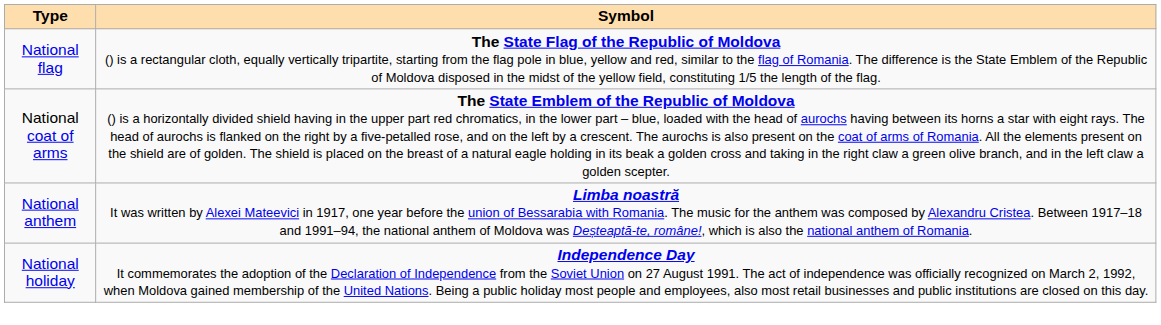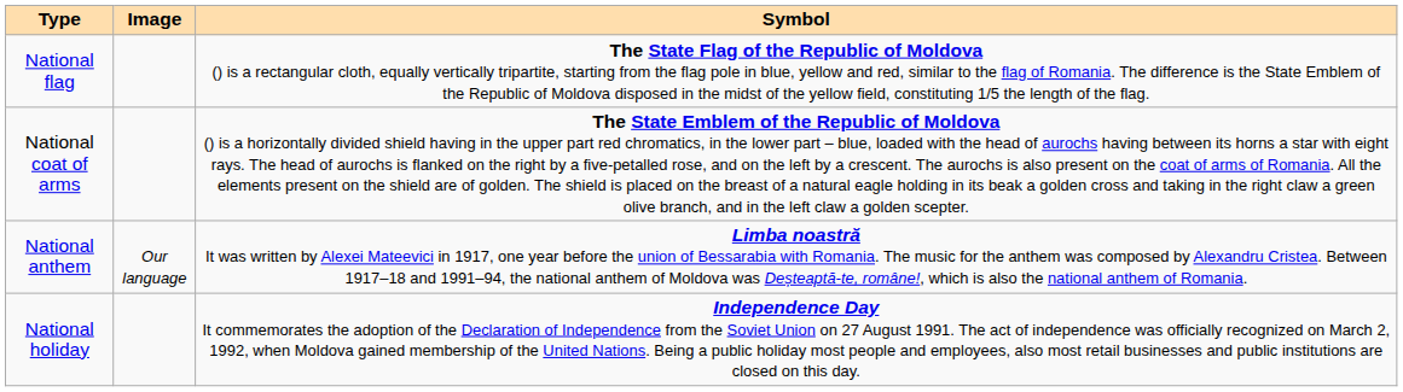 <table class="wikitable" style="text-align:center;width:94%;">
 <tr>
 <th style=background:#FFDEAD;>Type</th>
+<th style=background:#FFDEAD;>Image</th>
 <th style=background:#FFDEAD;>Symbol</th>
 </tr>
 <tr>
 <td><a href='#'>National flag</a></td>
+<td></td>
 <td><strong>The <a href='#'>State Flag of the Republic of Moldova</a></strong><br><small> () is a rectangular cloth, equally vertically tripartite, starting from the flag pole in blue, yellow and red, similar to the <a href='#'>flag of Romania</a>. The difference is the State Emblem of the Republic of Moldova disposed in the midst of the yellow field, constituting 1/5 the length of the flag.</small></td>
 </tr>
 <tr>
 <td>National <a href='#'>coat of arms</a></td>
+<td></td>
 <td><strong>The <a href='#'>State Emblem of the Republic of Moldova</a></strong><br><small> () is a horizontally divided shield having in the upper part red chromatics, in the lower part – blue, loaded with the head of <a href='#'>aurochs</a> having between its horns a star with eight rays. The head of aurochs is flanked on the right by a five-petalled rose, and on the left by a crescent. The aurochs is also present on the <a href='#'>coat of arms of Romania</a>. All the elements present on the shield are of golden. The shield is placed on the breast of a natural eagle holding in its beak a golden cross and taking in the right claw a green olive branch, and in the left claw a golden scepter.</small></td>
 </tr>
 <tr>
 <td><a href='#'>National anthem</a></td>
+<td><span><small><br><em>Our language</em></small></span><br></td>
 <td><strong><em><a href='#'>Limba noastră</a></em></strong><br><small>It was written by <a href='#'>Alexei Mateevici</a> in 1917, one year before the <a href='#'>union of Bessarabia with Romania</a>. The music for the anthem was composed by <a href='#'>Alexandru Cristea</a>. Between 1917–18 and 1991–94, the national anthem of Moldova was <em><a href='#'>Deșteaptă-te, române!</a></em>, which is also the <a href='#'>national anthem of Romania</a>.</small></td>
 </tr>
 <tr>
 <td><a href='#'>National holiday</a></td>
+<td></td>
 <td><strong><em><a href='#'>Independence Day</a></em></strong><br><small>It commemorates the adoption of the <a href='#'>Declaration of Independence</a> from the <a href='#'>Soviet Union</a> on 27 August 1991. The act of independence was officially recognized on March 2, 1992, when Moldova gained membership of the <a href='#'>United Nations</a>. Being a public holiday most people and employees, also most retail businesses and public institutions are closed on this day.</small></td>
 </tr>
 </table>
